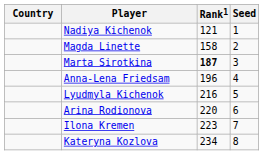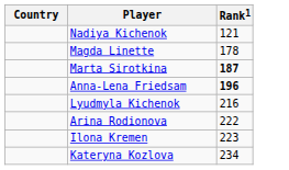 <table class="sortable wikitable">
 <tr>
 <th width="70">Country</th>
 <th width="175">Player</th>
 <th>Rank<sup>1</sup></th>
-<th>Seed</th>
 </tr>
 <tr>
 <td></td>
 <td><a href='#'>Nadiya Kichenok</a></td>
 <td>121</td>
-<td>1</td>
 </tr>
 <tr>
 <td></td>
 <td><a href='#'>Magda Linette</a></td>
-<td>158</td>
-<td>2</td>
+<td>178</td>
 </tr>
 <tr>
 <td></td>
 <td><a href='#'>Marta Sirotkina</a></td>
 <td><strong>187</strong></td>
-<td>3</td>
 </tr>
 <tr>
 <td></td>
 <td><a href='#'>Anna-Lena Friedsam</a></td>
-<td>196</td>
-<td>4</td>
+<td><strong>196</strong></td>
 </tr>
 <tr>
 <td></td>
 <td><a href='#'>Lyudmyla Kichenok</a></td>
 <td>216</td>
-<td>5</td>
 </tr>
 <tr>
 <td></td>
 <td><a href='#'>Arina Rodionova</a></td>
-<td>220</td>
-<td>6</td>
+<td>222</td>
 </tr>
 <tr>
 <td></td>
 <td><a href='#'>Ilona Kremen</a></td>
 <td>223</td>
-<td>7</td>
 </tr>
 <tr>
 <td></td>
 <td><a href='#'>Kateryna Kozlova</a></td>
 <td>234</td>
-<td>8</td>
 </tr>
 </table>
